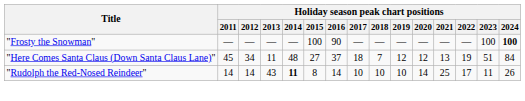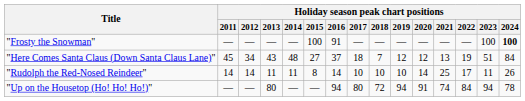 <table class = "wikitable" style = text-align:center;>
 <tr>
 <th rowspan = "2">Title</th>
 <th colspan = "14">Holiday season peak chart positions</th>
 </tr>
 <tr style = "width:3em;font-size:90%;">
 <th align = center>2011</th>
 <th align = center>2012</th>
 <th align = center>2013</th>
 <th align = center>2014</th>
 <th align = center>2015</th>
 <th align = center>2016</th>
 <th align = center>2017</th>
 <th align = center>2018</th>
 <th align = center>2019</th>
 <th align = center>2020</th>
 <th align = center>2021</th>
 <th align = center>2022</th>
 <th align = center>2023</th>
 <th align = center>2024</th>
 </tr>
 <tr>
 <td align = left>"<a href='#'>Frosty the Snowman</a>"</td>
 <td>—</td>
 <td>—</td>
 <td>—</td>
 <td>—</td>
 <td>100</td>
-<td>90</td>
+<td>91</td>
 <td>—</td>
 <td>—</td>
 <td>—</td>
 <td>—</td>
 <td>—</td>
 <td>—</td>
 <td>100</td>
 <td><strong>100</strong></td>
 </tr>
 <tr>
 <td align = left>"<a href='#'>Here Comes Santa Claus (Down Santa Claus Lane)</a>"</td>
 <td>45</td>
 <td>34</td>
-<td>11</td>
+<td>43</td>
 <td>48</td>
 <td>27</td>
 <td>37</td>
 <td>18</td>
 <td>7</td>
 <td>12</td>
 <td>12</td>
 <td>13</td>
 <td>19</td>
 <td>51</td>
 <td>84</td>
 </tr>
 <tr>
 <td align = left>"<a href='#'>Rudolph the Red-Nosed Reindeer</a>"</td>
 <td>14</td>
 <td>14</td>
-<td>43</td>
-<td><strong>11</strong></td>
+<td>11</td>
+<td>11</td>
 <td>8</td>
 <td>14</td>
 <td>10</td>
 <td>10</td>
 <td>10</td>
 <td>14</td>
 <td>25</td>
 <td>17</td>
 <td>11</td>
 <td>26</td>
 </tr>
+<tr>
+<td align = left>"<a href='#'>Up on the Housetop (Ho! Ho! Ho!)</a>"</td>
+<td>—</td>
+<td>—</td>
+<td>80</td>
+<td>—</td>
+<td>—</td>
+<td>94</td>
+<td>80</td>
+<td>72</td>
+<td>94</td>
+<td>91</td>
+<td>74</td>
+<td>84</td>
+<td>94</td>
+<td>78</td>
+</tr>
 </table>
